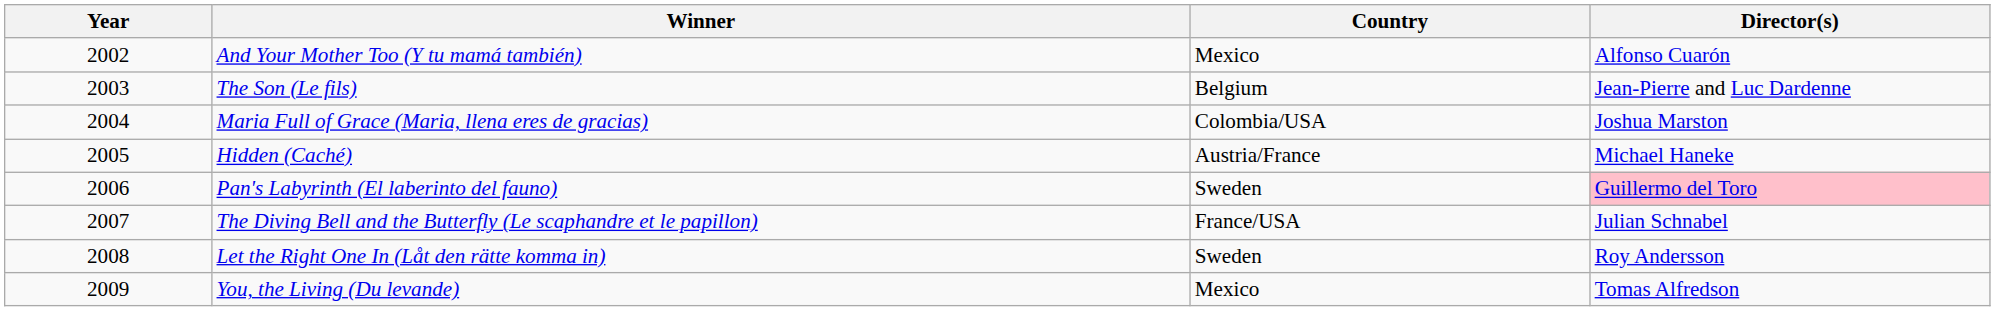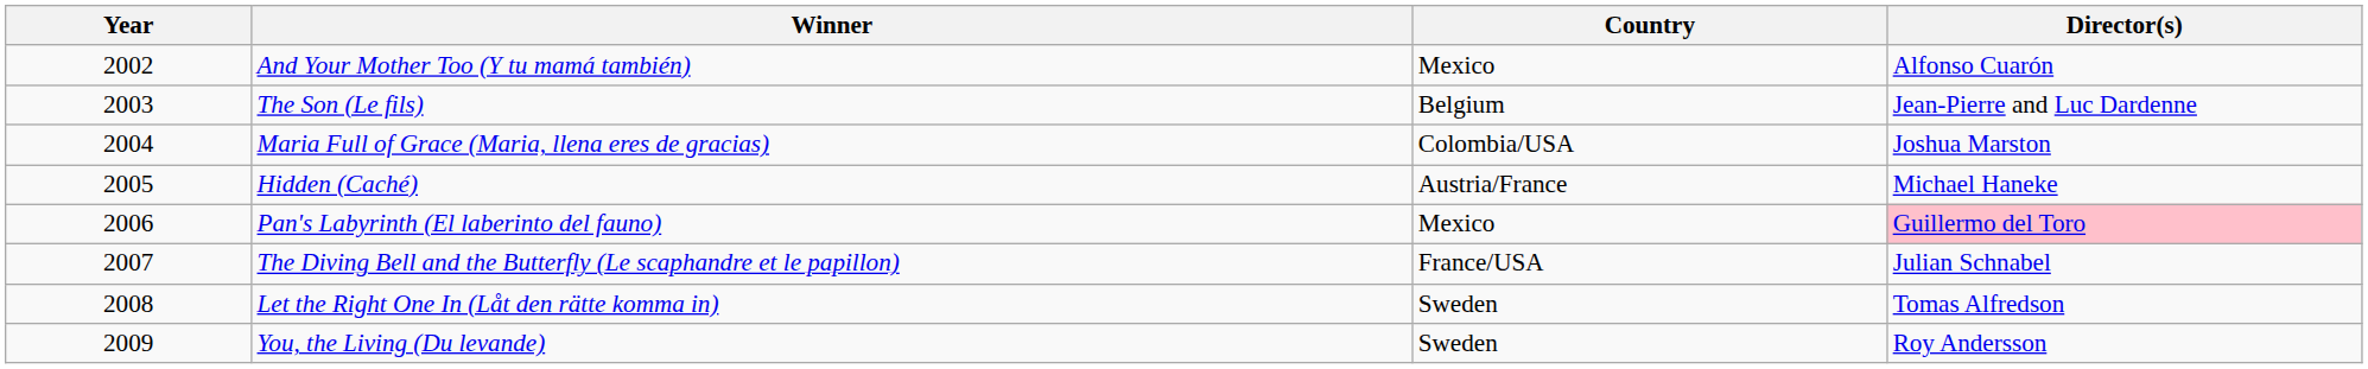 <table class="wikitable" width="95%" cellpadding="5">
 <tr>
 <th width="100"><strong>Year</strong></th>
 <th width="500"><strong>Winner</strong></th>
 <th width="200"><strong>Country</strong></th>
 <th width="200"><strong>Director(s)</strong></th>
 </tr>
 <tr>
 <td style="text-align:center;">2002</td>
 <td><em><a href='#'>And Your Mother Too (Y tu mamá también)</a></em></td>
 <td>Mexico</td>
 <td><a href='#'>Alfonso Cuarón</a></td>
 </tr>
 <tr>
 <td style="text-align:center;">2003</td>
 <td><em><a href='#'>The Son (Le fils)</a></em></td>
 <td>Belgium</td>
 <td><a href='#'>Jean-Pierre</a> and <a href='#'>Luc Dardenne</a></td>
 </tr>
 <tr>
 <td style="text-align:center;">2004</td>
 <td><em><a href='#'>Maria Full of Grace (Maria, llena eres de gracias)</a></em></td>
 <td>Colombia/USA</td>
 <td><a href='#'>Joshua Marston</a></td>
 </tr>
 <tr>
 <td style="text-align:center;">2005</td>
 <td><em><a href='#'>Hidden (Caché)</a></em></td>
 <td>Austria/France</td>
 <td><a href='#'>Michael Haneke</a></td>
 </tr>
 <tr>
 <td style="text-align:center;">2006</td>
 <td><em><a href='#'>Pan's Labyrinth (El laberinto del fauno)</a></em></td>
-<td>Sweden</td>
+<td>Mexico</td>
 <td style="background: pink;"><a href='#'>Guillermo del Toro</a></td>
 </tr>
 <tr>
 <td style="text-align:center;">2007</td>
 <td><em><a href='#'>The Diving Bell and the Butterfly (Le scaphandre et le papillon)</a></em></td>
 <td>France/USA</td>
 <td><a href='#'>Julian Schnabel</a></td>
 </tr>
 <tr>
 <td style="text-align:center;">2008</td>
 <td><em><a href='#'>Let the Right One In (Låt den rätte komma in)</a></em></td>
 <td>Sweden</td>
-<td><a href='#'>Roy Andersson</a></td>
+<td><a href='#'>Tomas Alfredson</a></td>
 </tr>
 <tr>
 <td style="text-align:center;">2009</td>
 <td><em><a href='#'>You, the Living (Du levande)</a></em></td>
-<td>Mexico</td>
-<td><a href='#'>Tomas Alfredson</a></td>
+<td>Sweden</td>
+<td><a href='#'>Roy Andersson</a></td>
 </tr>
 </table>
